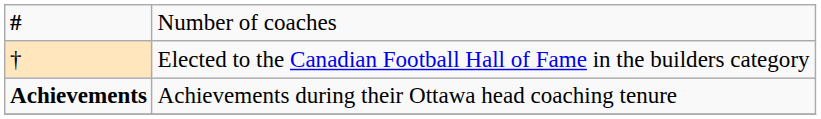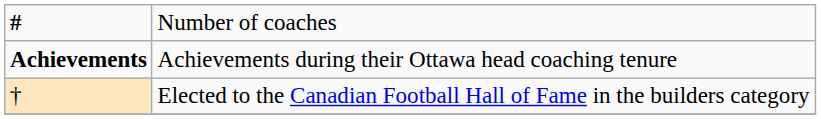 <table class="wikitable">
 <tr>
 <td><strong>#</strong> </td>
 <td>Number of coaches</td>
 </tr>
 <tr>
+<td><strong>Achievements</strong></td>
+<td>Achievements during their Ottawa head coaching tenure</td>
+</tr>
+<tr>
 <td style="background-color:#FFE6BD">† </td>
 <td>Elected to the <a href='#'>Canadian Football Hall of Fame</a> in the builders category</td>
 </tr>
 <tr>
-<td><strong>Achievements</strong></td>
-<td>Achievements during their Ottawa head coaching tenure</td>
-</tr>
-<tr>
 </tr>
 </table>
